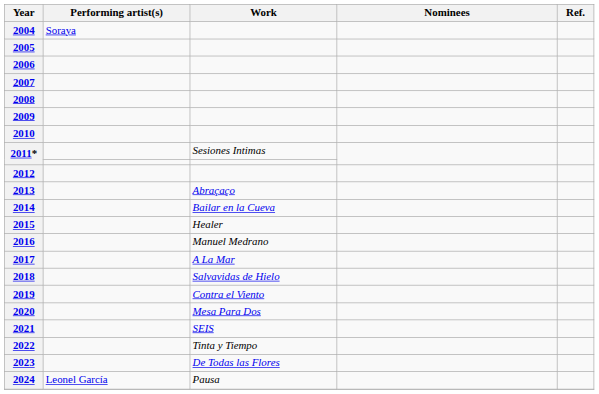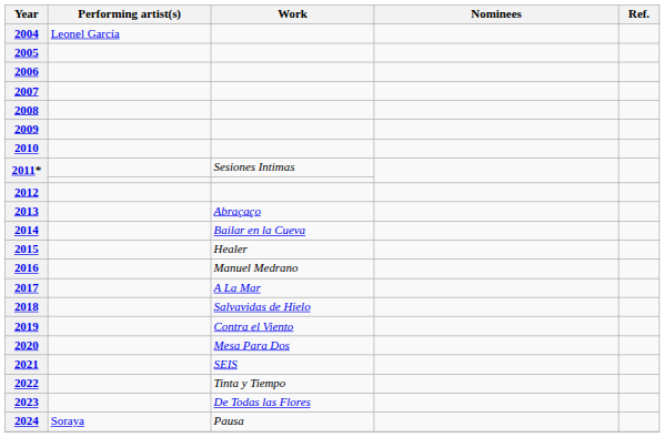 <table class="wikitable plainrowheaders sortable">
 <tr>
 <th scope="col" width="5%">Year</th>
 <th scope="col" width="20%">Performing artist(s)</th>
 <th scope="col" width="20%">Work</th>
 <th scope="col" class="unsortable" width="30%">Nominees</th>
 <th scope="col" class="unsortable" width="5%">Ref.</th>
 </tr>
 <tr>
 <th style="text-align:center;"><a href='#'>2004</a></th>
-<td><a href='#'>Soraya</a></td>
+<td><a href='#'>Leonel García</a></td>
 <td></td>
 <td></td>
 <td align="center"></td>
 </tr>
 <tr>
 <th style="text-align:center;"><a href='#'>2005</a></th>
 <td></td>
 <td></td>
 <td></td>
 <td align="center"></td>
 </tr>
 <tr>
 <th style="text-align:center;"><a href='#'>2006</a></th>
 <td></td>
 <td></td>
 <td></td>
 <td align="center"></td>
 </tr>
 <tr>
 <th style="text-align:center;"><a href='#'>2007</a></th>
 <td></td>
 <td></td>
 <td></td>
 <td align="center"></td>
 </tr>
 <tr>
 <th style="text-align:center;"><a href='#'>2008</a></th>
 <td></td>
 <td></td>
 <td></td>
 <td align="center"></td>
 </tr>
 <tr>
 <th style="text-align:center;"><a href='#'>2009</a></th>
 <td></td>
 <td></td>
 <td></td>
 <td align="center"></td>
 </tr>
 <tr>
 <th style="text-align:center;"><a href='#'>2010</a></th>
 <td></td>
 <td></td>
 <td></td>
 <td align="center"></td>
 </tr>
 <tr>
 <th rowspan="2" style="text-align:center;"><a href='#'>2011</a>*</th>
 <td></td>
 <td><em>Sesiones Intimas</em></td>
 <td rowspan="2"></td>
 <td rowspan="2" align="center"></td>
 </tr>
 <tr>
 <td></td>
 <td></td>
 </tr>
 <tr>
 <th style="text-align:center;"><a href='#'>2012</a></th>
 <td></td>
 <td></td>
 <td></td>
 <td align="center"></td>
 </tr>
 <tr>
 <th style="text-align:center;"><a href='#'>2013</a></th>
 <td></td>
 <td><em><a href='#'>Abraçaço</a></em></td>
 <td></td>
 <td align="center"></td>
 </tr>
 <tr>
 <th style="text-align:center;"><a href='#'>2014</a></th>
 <td></td>
 <td><em><a href='#'>Bailar en la Cueva</a></em></td>
 <td></td>
 <td align="center"></td>
 </tr>
 <tr>
 <th style="text-align:center;"><a href='#'>2015</a></th>
 <td></td>
 <td><em>Healer</em></td>
 <td></td>
 <td align="center"></td>
 </tr>
 <tr>
 <th style="text-align:center;"><a href='#'>2016</a></th>
 <td></td>
 <td><em>Manuel Medrano</em></td>
 <td></td>
 <td align="center"></td>
 </tr>
 <tr>
 <th style="text-align:center;"><a href='#'>2017</a></th>
 <td></td>
 <td><em><a href='#'>A La Mar</a></em></td>
 <td></td>
 <td></td>
 </tr>
 <tr>
 <th style="text-align:center;"><a href='#'>2018</a></th>
 <td></td>
 <td><em><a href='#'>Salvavidas de Hielo</a></em></td>
 <td></td>
 <td style="text-align:center;"></td>
 </tr>
 <tr>
 <th style="text-align:center;"><a href='#'>2019</a></th>
 <td></td>
 <td><em><a href='#'>Contra el Viento</a></em></td>
 <td></td>
 <td style="text-align:center;"></td>
 </tr>
 <tr>
 <th style="text-align:center;"><a href='#'>2020</a></th>
 <td></td>
 <td><em><a href='#'>Mesa Para Dos</a></em></td>
 <td></td>
 <td style="text-align:center;"></td>
 </tr>
 <tr>
 <th style="text-align:center;"><a href='#'>2021</a></th>
 <td></td>
 <td><em><a href='#'>SEIS</a></em></td>
 <td></td>
 <td style="text-align:center;"></td>
 </tr>
 <tr>
 <th style="text-align:center;" scope="row"><a href='#'><strong>2022</strong></a></th>
 <td></td>
 <td><em>Tinta y Tiempo</em></td>
 <td></td>
 <td></td>
 </tr>
 <tr>
 <th style="text-align:center;" scope="row"><a href='#'><strong>2023</strong></a></th>
 <td></td>
 <td><em><a href='#'>De Todas las Flores</a></em></td>
 <td></td>
 <td style="text-align:center;"></td>
 </tr>
 <tr>
 <th style="text-align:center;" scope="row"><a href='#'><strong>2024</strong></a></th>
-<td><a href='#'>Leonel García</a></td>
+<td><a href='#'>Soraya</a></td>
 <td><em>Pausa</em></td>
 <td></td>
 <td align="center"></td>
 </tr>
 <tr>
 </tr>
 </table>
